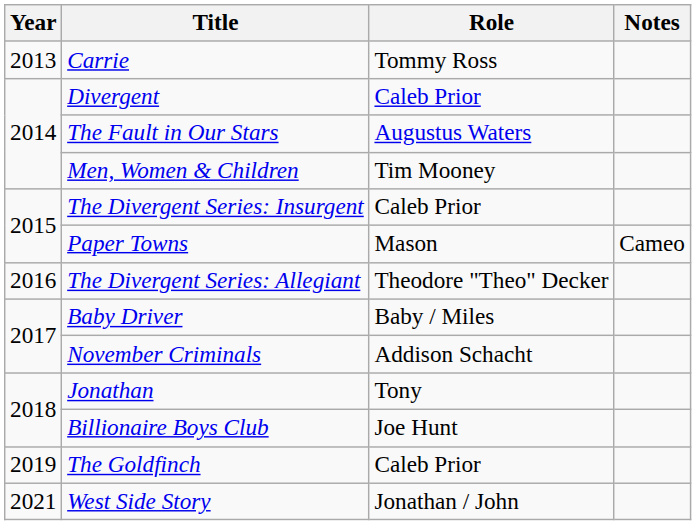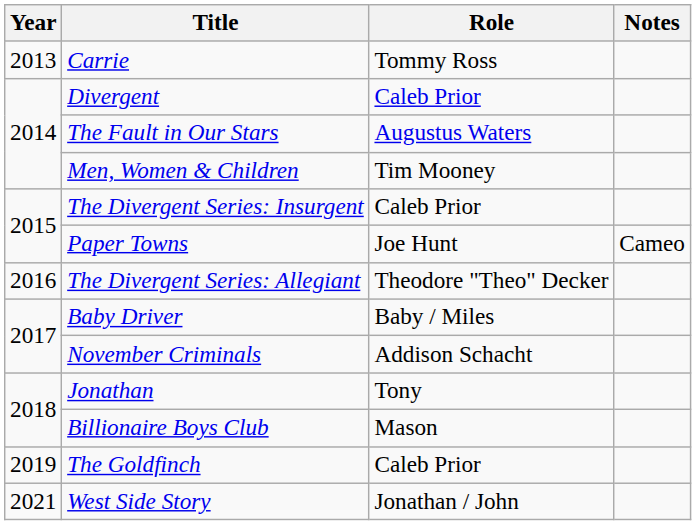 <table class="wikitable plainrowheaders sortable">
 <tr>
 <th scope="col">Year</th>
 <th scope="col">Title</th>
 <th scope="col">Role</th>
 <th scope="col" class="unsortable">Notes</th>
 </tr>
 <tr>
 <td>2013</td>
 <td><em><a href='#'>Carrie</a></em></td>
 <td>Tommy Ross</td>
 <td></td>
 </tr>
 <tr>
 <td rowspan=3>2014</td>
 <td><em><a href='#'>Divergent</a></em></td>
 <td><a href='#'>Caleb Prior</a></td>
 <td></td>
 </tr>
 <tr>
 <td><em><a href='#'>The Fault in Our Stars</a></em></td>
 <td><a href='#'>Augustus Waters</a></td>
 <td></td>
 </tr>
 <tr>
 <td><em><a href='#'>Men, Women & Children</a></em></td>
 <td>Tim Mooney</td>
 <td></td>
 </tr>
 <tr>
 <td rowspan=2>2015</td>
 <td><em><a href='#'>The Divergent Series: Insurgent</a></em></td>
 <td>Caleb Prior</td>
 <td></td>
 </tr>
 <tr>
 <td><em><a href='#'>Paper Towns</a></em></td>
-<td>Mason</td>
+<td>Joe Hunt</td>
 <td>Cameo</td>
 </tr>
 <tr>
 <td>2016</td>
 <td><em><a href='#'>The Divergent Series: Allegiant</a></em></td>
 <td>Theodore "Theo" Decker</td>
 <td></td>
 </tr>
 <tr>
 <td rowspan=2>2017</td>
 <td><em><a href='#'>Baby Driver</a></em></td>
 <td>Baby / Miles</td>
 <td></td>
 </tr>
 <tr>
 <td><em><a href='#'>November Criminals</a></em></td>
 <td>Addison Schacht</td>
 <td></td>
 </tr>
 <tr>
 <td rowspan=2>2018</td>
 <td><em><a href='#'>Jonathan</a></em></td>
 <td>Tony</td>
 <td></td>
 </tr>
 <tr>
 <td><em><a href='#'>Billionaire Boys Club</a></em></td>
-<td>Joe Hunt</td>
+<td>Mason</td>
 <td></td>
 </tr>
 <tr>
 <td>2019</td>
 <td><em><a href='#'>The Goldfinch</a></em></td>
 <td>Caleb Prior</td>
 <td></td>
 </tr>
 <tr>
 <td>2021</td>
 <td><em><a href='#'>West Side Story</a></em></td>
 <td>Jonathan / John</td>
 <td></td>
 </tr>
 </table>
